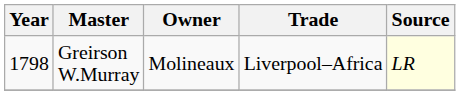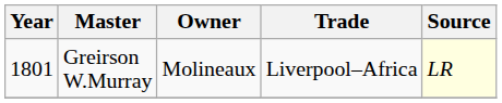 <table class=" wikitable">
 <tr>
 <th>Year</th>
 <th>Master</th>
 <th>Owner</th>
 <th>Trade</th>
 <th>Source</th>
 </tr>
 <tr>
-<td>1798</td>
+<td>1801</td>
 <td>Greirson<br>W.Murray</td>
 <td>Molineaux</td>
 <td>Liverpool–Africa</td>
 <td style="background: lightyellow;"><em>LR</em></td>
 </tr>
 <tr>
 </tr>
 </table>
